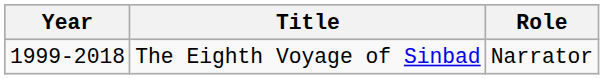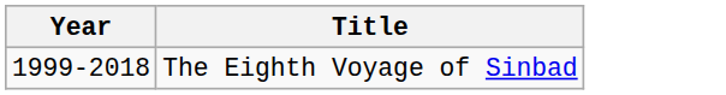 <table class="wikitable sortable">
 <tr>
 <th>Year</th>
 <th>Title</th>
-<th>Role</th>
 </tr>
 <tr>
 <td>1999-2018</td>
 <td>The Eighth Voyage of <a href='#'>Sinbad</a></td>
-<td>Narrator</td>
 </tr>
 </table>
